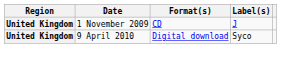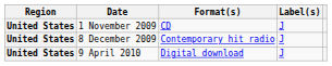 <table class="wikitable plainrowheaders">
 <tr>
 <th scope="col">Region</th>
 <th scope="col">Date</th>
 <th scope="col">Format(s)</th>
 <th scope="col">Label(s)</th>
 <th scope="col"></th>
 </tr>
 <tr>
-<th scope="row">United Kingdom</th>
+<th scope="row">United States</th>
 <td>1 November 2009</td>
 <td><a href='#'>CD</a></td>
 <td><a href='#'>J</a></td>
 <td></td>
 </tr>
 <tr>
-<th scope="row">United Kingdom</th>
+<th scope="row">United States</th>
+<td>8 December 2009</td>
+<td><a href='#'>Contemporary hit radio</a></td>
+<td><a href='#'>J</a></td>
+<td></td>
+</tr>
+<tr>
+<th scope="row">United States</th>
 <td>9 April 2010</td>
 <td><a href='#'>Digital download</a></td>
-<td>Syco</td>
+<td><a href='#'>J</a></td>
 <td></td>
 </tr>
 </table>
